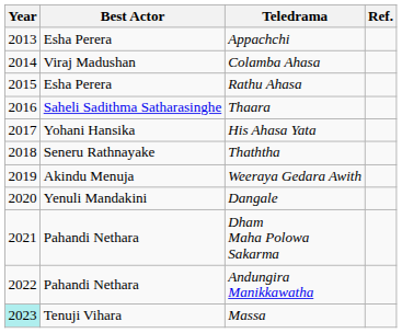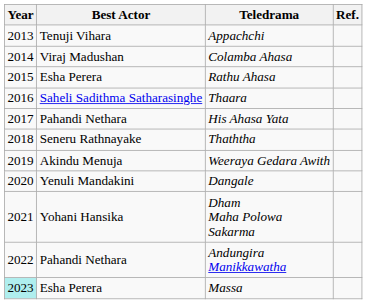 <table class="wikitable">
 <tr>
 <th>Year</th>
 <th>Best Actor</th>
 <th>Teledrama</th>
 <th>Ref.</th>
 </tr>
 <tr>
 <td>2013</td>
-<td>Esha Perera</td>
+<td>Tenuji Vihara</td>
 <td><em>Appachchi</em></td>
 <td></td>
 </tr>
 <tr>
 <td>2014</td>
 <td>Viraj Madushan</td>
 <td><em>Colamba Ahasa</em></td>
 <td></td>
 </tr>
 <tr>
 <td>2015</td>
 <td>Esha Perera</td>
 <td><em>Rathu Ahasa</em></td>
 <td></td>
 </tr>
 <tr>
 <td>2016</td>
 <td><a href='#'>Saheli Sadithma Satharasinghe</a></td>
 <td><em>Thaara</em></td>
 <td></td>
 </tr>
 <tr>
 <td>2017</td>
-<td>Yohani Hansika</td>
+<td>Pahandi Nethara</td>
 <td><em>His Ahasa Yata</em></td>
 <td></td>
 </tr>
 <tr>
 <td>2018</td>
 <td>Seneru Rathnayake</td>
 <td><em>Thaththa</em></td>
 <td></td>
 </tr>
 <tr>
 <td>2019</td>
 <td>Akindu Menuja</td>
 <td><em>Weeraya Gedara Awith</em></td>
 <td></td>
 </tr>
 <tr>
 <td>2020</td>
 <td>Yenuli Mandakini</td>
 <td><em>Dangale</em></td>
 <td></td>
 </tr>
 <tr>
 <td>2021</td>
-<td>Pahandi Nethara</td>
+<td>Yohani Hansika</td>
 <td><em>Dham</em><br><em>Maha Polowa</em><br><em>Sakarma</em></td>
 <td></td>
 </tr>
 <tr>
 <td>2022</td>
 <td>Pahandi Nethara</td>
 <td><em>Andungira</em><br><em><a href='#'>Manikkawatha</a></em></td>
 <td></td>
 </tr>
 <tr>
 <td style="background: paleturquoise;">2023</td>
-<td>Tenuji Vihara</td>
+<td>Esha Perera</td>
 <td><em>Massa</em></td>
 <td></td>
 </tr>
 </table>
